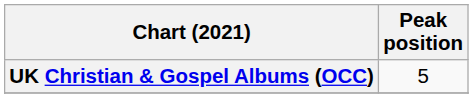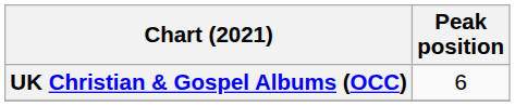 <table class="wikitable sortable plainrowheaders" style="text-align:center">
 <tr>
 <th scope="col">Chart (2021)</th>
 <th scope="col">Peak<br> position</th>
 </tr>
 <tr>
 <th scope="row">UK <a href='#'>Christian & Gospel Albums</a> (<a href='#'>OCC</a>)</th>
-<td>5</td>
+<td>6</td>
 </tr>
 <tr>
 </tr>
 <tr>
 </tr>
 <tr>
 </tr>
 </table>
